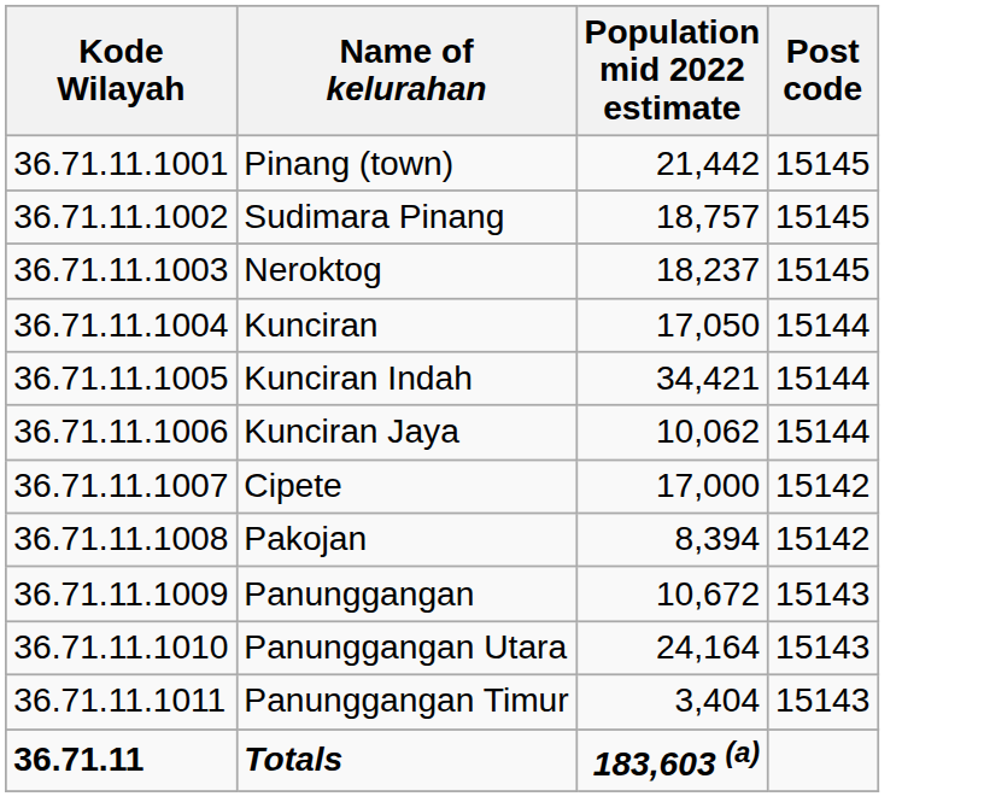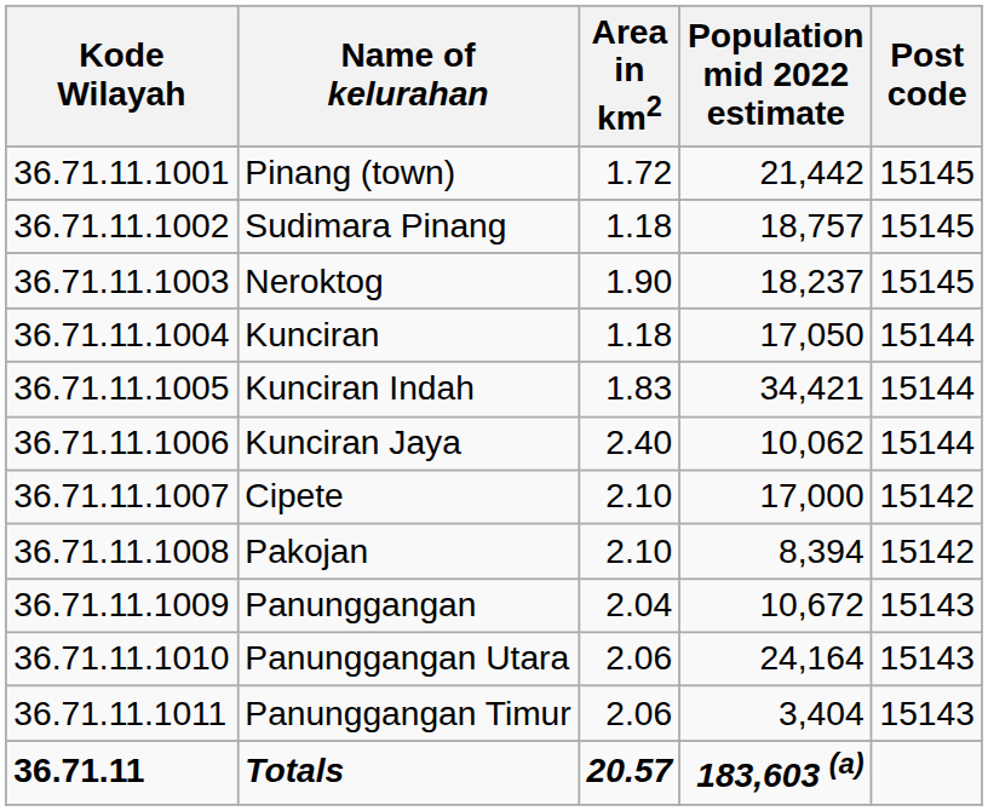 <table class="wikitable">
 <tr>
 <th>Kode <br>Wilayah</th>
 <th>Name of <br> <em>kelurahan</em></th>
+<th>Area <br>in <br>km<sup>2</sup></th>
 <th>Population<br>mid 2022<br>estimate</th>
 <th>Post<br>code</th>
 </tr>
 <tr>
 <td>36.71.11.1001</td>
 <td>Pinang (town)</td>
+<td align="right">1.72</td>
 <td align="right">21,442</td>
 <td>15145</td>
 </tr>
 <tr>
 <td>36.71.11.1002</td>
 <td>Sudimara Pinang</td>
+<td align="right">1.18</td>
 <td align="right">18,757</td>
 <td>15145</td>
 </tr>
 <tr>
 <td>36.71.11.1003</td>
 <td>Neroktog</td>
+<td align="right">1.90</td>
 <td align="right">18,237</td>
 <td>15145</td>
 </tr>
 <tr>
 <td>36.71.11.1004</td>
 <td>Kunciran</td>
+<td align="right">1.18</td>
 <td align="right">17,050</td>
 <td>15144</td>
 </tr>
 <tr>
 <td>36.71.11.1005</td>
 <td>Kunciran Indah</td>
+<td align="right">1.83</td>
 <td align="right">34,421</td>
 <td>15144</td>
 </tr>
 <tr>
 <td>36.71.11.1006</td>
 <td>Kunciran Jaya</td>
+<td align="right">2.40</td>
 <td align="right">10,062</td>
 <td>15144</td>
 </tr>
 <tr>
 <td>36.71.11.1007</td>
 <td>Cipete</td>
+<td align="right">2.10</td>
 <td align="right">17,000</td>
 <td>15142</td>
 </tr>
 <tr>
 <td>36.71.11.1008</td>
 <td>Pakojan</td>
+<td align="right">2.10</td>
 <td align="right">8,394</td>
 <td>15142</td>
 </tr>
 <tr>
 <td>36.71.11.1009</td>
 <td>Panunggangan</td>
+<td align="right">2.04</td>
 <td align="right">10,672</td>
 <td>15143</td>
 </tr>
 <tr>
 <td>36.71.11.1010</td>
 <td>Panunggangan Utara</td>
+<td align="right">2.06</td>
 <td align="right">24,164</td>
 <td>15143</td>
 </tr>
 <tr>
 <td>36.71.11.1011</td>
 <td>Panunggangan Timur</td>
+<td align="right">2.06</td>
 <td align="right">3,404</td>
 <td>15143</td>
 </tr>
 <tr>
 <td><strong>36.71.11</strong></td>
 <td><strong><em>Totals</em></strong></td>
+<td align="right"><strong><em>20.57</em></strong></td>
 <td align="right"><strong><em>183,603 <sup>(a)</sup></em></strong></td>
 <td></td>
 </tr>
 </table>
